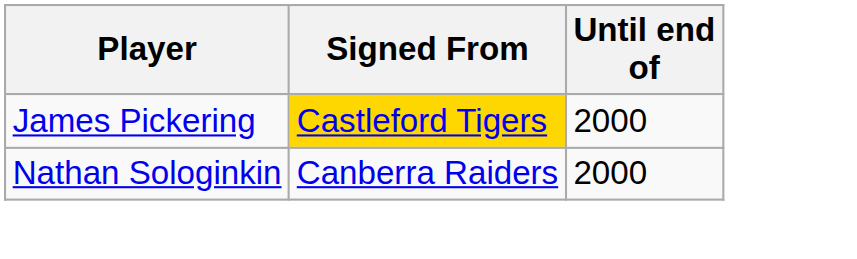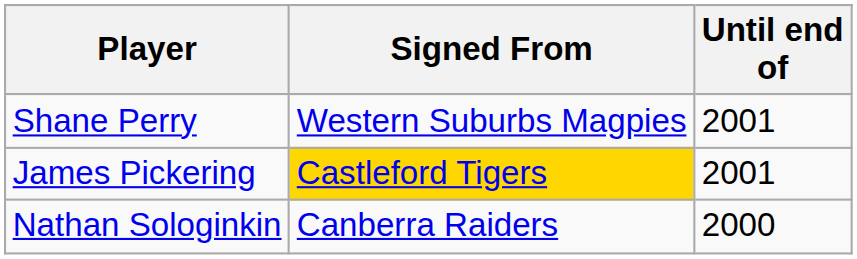 <table class="wikitable">
 <tr>
 <th>Player</th>
 <th>Signed From</th>
 <th>Until end <br>of</th>
 </tr>
 <tr>
+<td><a href='#'>Shane Perry</a></td>
+<td><a href='#'>Western Suburbs Magpies</a></td>
+<td>2001</td>
+</tr>
+<tr>
 <td><a href='#'>James Pickering</a></td>
 <td style="background: gold;"><a href='#'>Castleford Tigers</a></td>
-<td>2000</td>
+<td>2001</td>
 </tr>
 <tr>
 <td><a href='#'>Nathan Sologinkin</a></td>
 <td><a href='#'>Canberra Raiders</a></td>
 <td>2000</td>
 </tr>
 </table>
